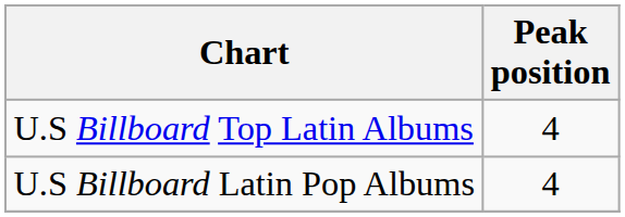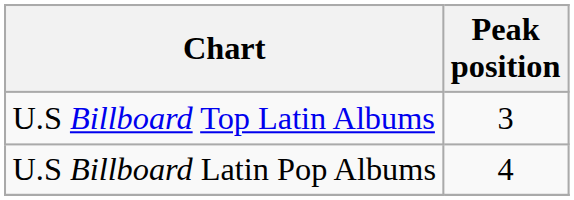 <table class="wikitable sortable">
 <tr>
 <th>Chart</th>
 <th>Peak<br>position</th>
 </tr>
 <tr>
 <td>U.S <em><a href='#'>Billboard</a></em> <a href='#'>Top Latin Albums</a></td>
-<td style="text-align:center;">4</td>
+<td style="text-align:center;">3</td>
 </tr>
 <tr>
 <td>U.S <em>Billboard</em> Latin Pop Albums</td>
 <td style="text-align:center;">4</td>
 </tr>
 <tr>
 </tr>
 </table>
